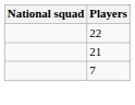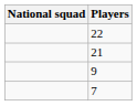 <table class="wikitable sortable">
 <tr>
 <th>National squad</th>
 <th>Players</th>
 </tr>
 <tr>
 <td></td>
 <td>22</td>
 </tr>
 <tr>
 <td></td>
 <td>21</td>
 </tr>
 <tr>
 <td></td>
+<td>9</td>
+</tr>
+<tr>
+<td></td>
 <td>7</td>
 </tr>
 </table>
